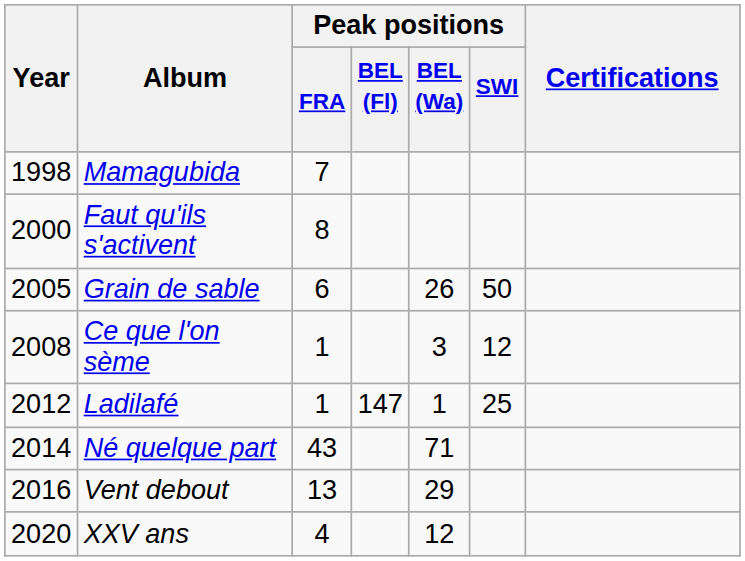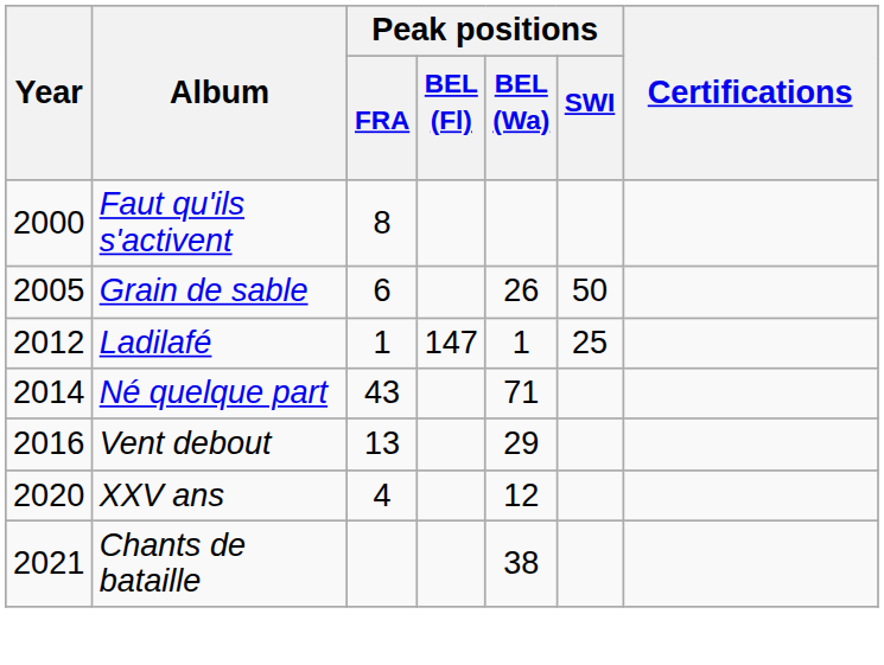 <table class="wikitable">
 <tr>
 <th rowspan="2" style="text-align:center; width:10px;">Year</th>
 <th rowspan="2" style="text-align:center; width:120px;">Album</th>
 <th colspan="4" style="text-align:center; width:30px;">Peak positions</th>
 <th rowspan="2" style="text-align:center; width:120px;"><a href='#'>Certifications</a></th>
 </tr>
 <tr>
 <th width="20"><small><a href='#'>FRA</a><br></small></th>
 <th width="20"><small><a href='#'>BEL<br>(Fl)</a><br></small><br></th>
 <th width="20"><small><a href='#'>BEL<br>(Wa)</a><br></small><br></th>
 <th width="20"><small><a href='#'>SWI</a><br></small><br></th>
-</tr>
-<tr>
-<td style="text-align:center;">1998</td>
-<td><em><a href='#'>Mamagubida</a></em></td>
-<td style="text-align:center;">7</td>
-<td style="text-align:center;"></td>
-<td style="text-align:center;"></td>
-<td style="text-align:center;"></td>
-<td style="text-align:center;"></td>
 </tr>
 <tr>
 <td style="text-align:center;">2000</td>
 <td><em><a href='#'>Faut qu'ils s'activent</a></em></td>
 <td style="text-align:center;">8</td>
 <td style="text-align:center;"></td>
 <td style="text-align:center;"></td>
 <td style="text-align:center;"></td>
 <td style="text-align:center;"></td>
 </tr>
 <tr>
 <td style="text-align:center;">2005</td>
 <td><em><a href='#'>Grain de sable</a></em></td>
 <td style="text-align:center;">6</td>
 <td style="text-align:center;"></td>
 <td style="text-align:center;">26</td>
 <td style="text-align:center;">50</td>
-<td style="text-align:center;"></td>
-</tr>
-<tr>
-<td style="text-align:center;">2008</td>
-<td><em><a href='#'>Ce que l'on sème</a></em></td>
-<td style="text-align:center;">1</td>
-<td style="text-align:center;"></td>
-<td style="text-align:center;">3</td>
-<td style="text-align:center;">12</td>
 <td style="text-align:center;"></td>
 </tr>
 <tr>
 <td style="text-align:center;">2012</td>
 <td><em><a href='#'>Ladilafé</a></em></td>
 <td style="text-align:center;">1</td>
 <td style="text-align:center;">147</td>
 <td style="text-align:center;">1</td>
 <td style="text-align:center;">25</td>
 <td style="text-align:center;"></td>
 </tr>
 <tr>
 <td style="text-align:center;">2014</td>
 <td><em><a href='#'>Né quelque part</a></em></td>
 <td style="text-align:center;">43</td>
 <td style="text-align:center;"></td>
 <td style="text-align:center;">71</td>
 <td style="text-align:center;"></td>
 <td style="text-align:center;"></td>
 </tr>
 <tr>
 <td style="text-align:center;">2016</td>
 <td><em>Vent debout</em></td>
 <td style="text-align:center;">13</td>
 <td style="text-align:center;"></td>
 <td style="text-align:center;">29</td>
 <td style="text-align:center;"></td>
 <td style="text-align:center;"></td>
 </tr>
 <tr>
 <td style="text-align:center;">2020</td>
 <td><em>XXV ans</em></td>
 <td style="text-align:center;">4<br></td>
 <td style="text-align:center;"></td>
 <td style="text-align:center;">12</td>
 <td style="text-align:center;"></td>
 <td style="text-align:center;"></td>
 </tr>
+<tr>
+<td style="text-align:center;">2021</td>
+<td><em>Chants de bataille</em></td>
+<td style="text-align:center;"></td>
+<td style="text-align:center;"></td>
+<td style="text-align:center;">38</td>
+<td style="text-align:center;"></td>
+<td style="text-align:center;"></td>
+</tr>
 </table>
